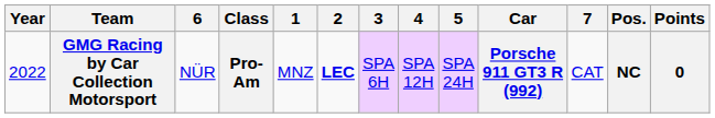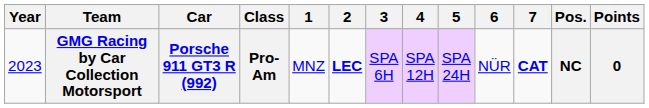 <table class="wikitable" border="1" style="text-align:center; font-size:90%;">
 <tr>
 <th>Year</th>
 <th>Team</th>
-<th>6</th>
+<th>Car</th>
 <th>Class</th>
 <th>1</th>
 <th>2</th>
 <th>3</th>
 <th>4</th>
 <th>5</th>
-<th>Car</th>
+<th>6</th>
 <th>7</th>
 <th>Pos.</th>
 <th>Points</th>
 </tr>
 <tr>
-<td><a href='#'>2022</a></td>
+<td><a href='#'>2023</a></td>
 <th><a href='#'>GMG Racing</a> by Car Collection Motorsport</th>
-<td style="background:#;"><a href='#'>NÜR</a><br></td>
+<th><a href='#'>Porsche 911 GT3 R (992)</a></th>
 <th>Pro-Am</th>
 <td style="background:#;"><a href='#'>MNZ</a><br></td>
 <td style="background:#;"><strong><a href='#'>LEC</a><br></strong></td>
 <td style="background:#EFCFFF;"><a href='#'>SPA<br>6H</a><br></td>
 <td style="background:#EFCFFF;"><a href='#'>SPA<br>12H</a><br></td>
 <td style="background:#EFCFFF;"><a href='#'>SPA<br>24H</a><br></td>
-<th><a href='#'>Porsche 911 GT3 R (992)</a></th>
-<td style="background:#;"><a href='#'>CAT</a><br></td>
+<td style="background:#;"><a href='#'>NÜR</a><br></td>
+<td style="background:#;"><strong><a href='#'>CAT</a><br></strong></td>
 <th>NC</th>
 <th>0</th>
 </tr>
 </table>
